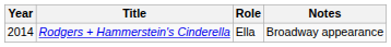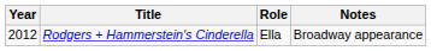 <table class="wikitable">
 <tr>
 <th>Year</th>
 <th>Title</th>
 <th>Role</th>
 <th>Notes</th>
 </tr>
 <tr>
-<td>2014</td>
+<td>2012</td>
 <td><em><a href='#'>Rodgers + Hammerstein's Cinderella</a></em></td>
 <td>Ella</td>
 <td>Broadway appearance</td>
 </tr>
 </table>
